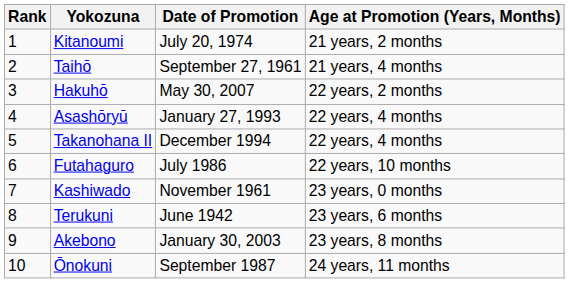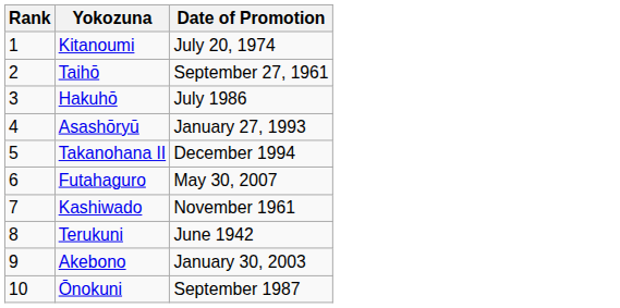 <table class="wikitable sortable">
 <tr>
 <th>Rank</th>
 <th>Yokozuna</th>
 <th>Date of Promotion</th>
-<th>Age at Promotion (Years, Months)</th>
 </tr>
 <tr>
 <td>1</td>
 <td><a href='#'>Kitanoumi</a></td>
 <td>July 20, 1974</td>
-<td>21 years, 2 months</td>
 </tr>
 <tr>
 <td>2</td>
 <td><a href='#'>Taihō</a></td>
 <td>September 27, 1961</td>
-<td>21 years, 4 months</td>
 </tr>
 <tr>
 <td>3</td>
 <td><a href='#'>Hakuhō</a></td>
-<td>May 30, 2007</td>
-<td>22 years, 2 months</td>
+<td>July 1986</td>
 </tr>
 <tr>
 <td>4</td>
 <td><a href='#'>Asashōryū</a></td>
 <td>January 27, 1993</td>
-<td>22 years, 4 months</td>
 </tr>
 <tr>
 <td>5</td>
 <td><a href='#'>Takanohana II</a></td>
 <td>December 1994</td>
-<td>22 years, 4 months</td>
 </tr>
 <tr>
 <td>6</td>
 <td><a href='#'>Futahaguro</a></td>
-<td>July 1986</td>
-<td>22 years, 10 months</td>
+<td>May 30, 2007</td>
 </tr>
 <tr>
 <td>7</td>
 <td><a href='#'>Kashiwado</a></td>
 <td>November 1961</td>
-<td>23 years, 0 months</td>
 </tr>
 <tr>
 <td>8</td>
 <td><a href='#'>Terukuni</a></td>
 <td>June 1942</td>
-<td>23 years, 6 months</td>
 </tr>
 <tr>
 <td>9</td>
 <td><a href='#'>Akebono</a></td>
 <td>January 30, 2003</td>
-<td>23 years, 8 months</td>
 </tr>
 <tr>
 <td>10</td>
 <td><a href='#'>Ōnokuni</a></td>
 <td>September 1987</td>
-<td>24 years, 11 months</td>
 </tr>
 </table>
